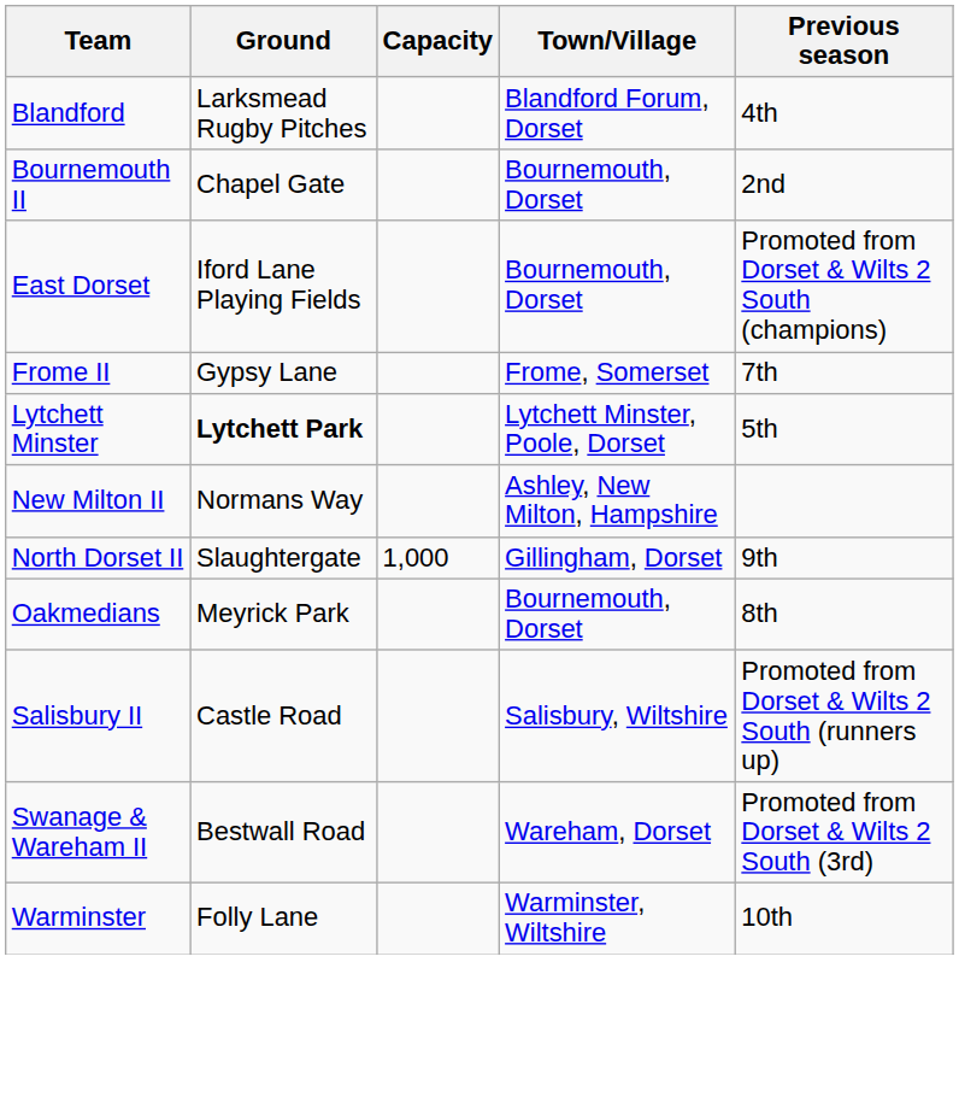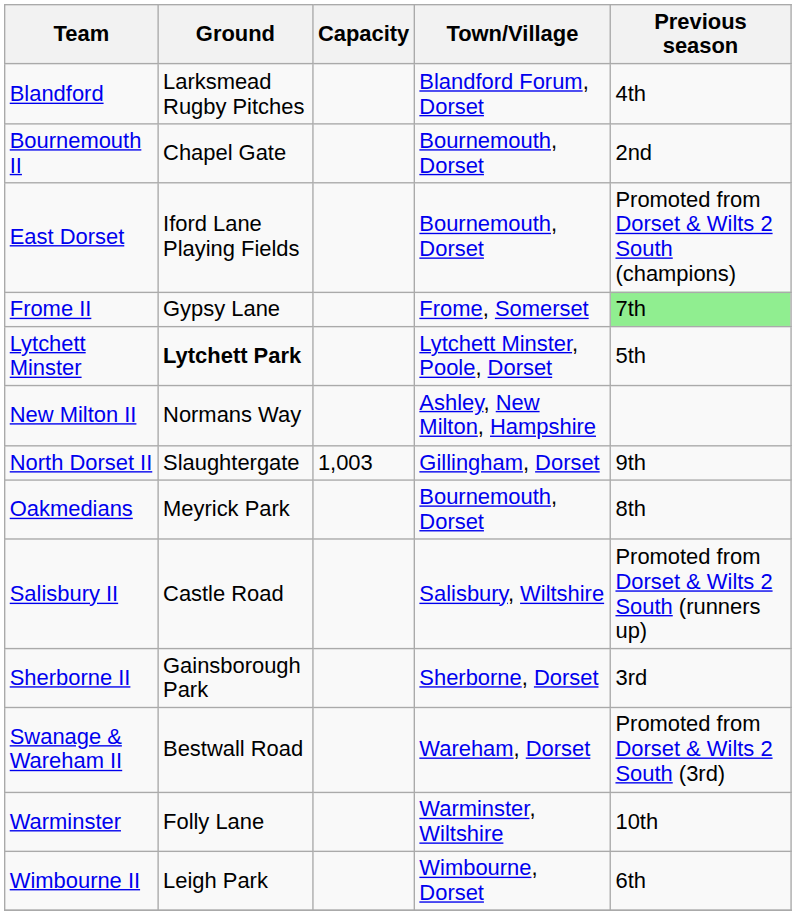 <table class="wikitable sortable" width=65%>
 <tr>
 <th width=20%>Team</th>
 <th width=20%>Ground</th>
 <th width=8%>Capacity</th>
 <th width=27%>Town/Village</th>
 <th width=25%>Previous season</th>
 </tr>
 <tr>
 <td><a href='#'>Blandford</a></td>
 <td>Larksmead Rugby Pitches</td>
 <td></td>
 <td><a href='#'>Blandford Forum</a>, <a href='#'>Dorset</a></td>
 <td>4th</td>
 </tr>
 <tr>
 <td><a href='#'>Bournemouth II</a></td>
 <td>Chapel Gate</td>
 <td></td>
 <td><a href='#'>Bournemouth</a>, <a href='#'>Dorset</a></td>
 <td>2nd</td>
 </tr>
 <tr>
 <td><a href='#'>East Dorset</a></td>
 <td>Iford Lane Playing Fields</td>
 <td></td>
 <td><a href='#'>Bournemouth</a>, <a href='#'>Dorset</a></td>
 <td>Promoted from <a href='#'>Dorset & Wilts 2 South</a> (champions)</td>
 </tr>
 <tr>
 <td><a href='#'>Frome II</a></td>
 <td>Gypsy Lane</td>
 <td></td>
 <td><a href='#'>Frome</a>, <a href='#'>Somerset</a></td>
-<td>7th</td>
+<td style="background: lightgreen;">7th</td>
 </tr>
 <tr>
 <td><a href='#'>Lytchett Minster</a></td>
 <td><strong>Lytchett Park</strong></td>
 <td></td>
 <td><a href='#'>Lytchett Minster</a>, <a href='#'>Poole</a>, <a href='#'>Dorset</a></td>
 <td>5th</td>
 </tr>
 <tr>
 <td><a href='#'>New Milton II</a></td>
 <td>Normans Way</td>
 <td></td>
 <td><a href='#'>Ashley</a>, <a href='#'>New Milton</a>, <a href='#'>Hampshire</a></td>
 <td></td>
 </tr>
 <tr>
 <td><a href='#'>North Dorset II</a></td>
 <td>Slaughtergate</td>
-<td>1,000</td>
+<td>1,003</td>
 <td><a href='#'>Gillingham</a>, <a href='#'>Dorset</a></td>
 <td>9th</td>
 </tr>
 <tr>
 <td><a href='#'>Oakmedians</a></td>
 <td>Meyrick Park</td>
 <td></td>
 <td><a href='#'>Bournemouth</a>, <a href='#'>Dorset</a></td>
 <td>8th</td>
 </tr>
 <tr>
 <td><a href='#'>Salisbury II</a></td>
 <td>Castle Road</td>
 <td></td>
 <td><a href='#'>Salisbury</a>, <a href='#'>Wiltshire</a></td>
 <td>Promoted from <a href='#'>Dorset & Wilts 2 South</a> (runners up)</td>
 </tr>
 <tr>
+<td><a href='#'>Sherborne II</a></td>
+<td>Gainsborough Park</td>
+<td></td>
+<td><a href='#'>Sherborne</a>, <a href='#'>Dorset</a></td>
+<td>3rd</td>
+</tr>
+<tr>
 <td><a href='#'>Swanage & Wareham II</a></td>
 <td>Bestwall Road</td>
 <td></td>
 <td><a href='#'>Wareham</a>, <a href='#'>Dorset</a></td>
 <td>Promoted from <a href='#'>Dorset & Wilts 2 South</a> (3rd)</td>
 </tr>
 <tr>
 <td><a href='#'>Warminster</a></td>
 <td>Folly Lane</td>
 <td></td>
 <td><a href='#'>Warminster</a>, <a href='#'>Wiltshire</a></td>
 <td>10th</td>
 </tr>
 <tr>
+<td><a href='#'>Wimbourne II</a></td>
+<td>Leigh Park</td>
+<td></td>
+<td><a href='#'>Wimbourne</a>, <a href='#'>Dorset</a></td>
+<td>6th</td>
+</tr>
+<tr>
 </tr>
 </table>
